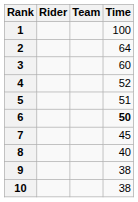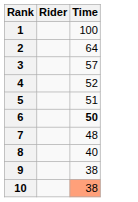 <table class="wikitable" margin-bottom:0;">
 <tr>
 <th scope="col">Rank</th>
 <th scope="col">Rider</th>
-<th scope="col">Team</th>
 <th scope="col">Time</th>
 </tr>
 <tr>
 <th scope="row">1</th>
 <td> </td>
-<td></td>
 <td align="right">100</td>
 </tr>
 <tr>
 <th scope="row">2</th>
-<td></td>
 <td></td>
 <td align="right">64</td>
 </tr>
 <tr>
 <th scope="row">3</th>
 <td></td>
-<td></td>
-<td align="right">60</td>
+<td align="right">57</td>
 </tr>
 <tr>
 <th scope="row">4</th>
 <td> </td>
-<td></td>
 <td align="right">52</td>
 </tr>
 <tr>
 <th scope="row">5</th>
-<td></td>
 <td></td>
 <td align="right">51</td>
 </tr>
 <tr>
 <th scope="row">6</th>
 <td></td>
-<td></td>
 <td align="right"><strong>50</strong></td>
 </tr>
 <tr>
 <th scope="row">7</th>
 <td> </td>
-<td></td>
-<td align="right">45</td>
+<td align="right">48</td>
 </tr>
 <tr>
 <th scope="row">8</th>
-<td></td>
 <td></td>
 <td align="right">40</td>
 </tr>
 <tr>
 <th scope="row">9</th>
 <td></td>
-<td></td>
 <td align="right">38</td>
 </tr>
 <tr>
 <th scope="row">10</th>
 <td></td>
-<td></td>
-<td align="right">38</td>
+<td align="right" style="background: lightsalmon;">38</td>
 </tr>
 </table>
